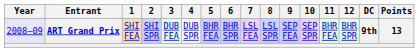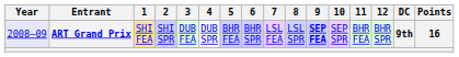 <table class="wikitable" style="text-align:center; font-size:85%">
 <tr>
 <th>Year</th>
 <th>Entrant</th>
 <th>1</th>
 <th>2</th>
 <th>3</th>
 <th>4</th>
 <th>5</th>
 <th>6</th>
 <th>7</th>
 <th>8</th>
 <th>9</th>
 <th>10</th>
 <th>11</th>
 <th>12</th>
 <th>DC</th>
 <th>Points</th>
 </tr>
 <tr>
 <td nowrap style="background: lavender;"><a href='#'>2008–09</a></td>
 <th nowrap><a href='#'>ART Grand Prix</a></th>
 <td style="background:#FFDF9F;"><a href='#'>SHI<br>FEA</a><br></td>
 <td style="background:#CFCFFF;"><a href='#'>SHI<br>SPR</a><br></td>
 <td style="background:#DFFFDF;"><a href='#'>DUB<br>FEA</a><br></td>
 <td><a href='#'>DUB<br>SPR</a><br></td>
 <td style="background:#CFCFFF;"><a href='#'>BHR<br>FEA</a><br></td>
 <td style="background:#CFCFFF;"><a href='#'>BHR<br>SPR</a><br></td>
 <td style="background:#EFCFFF;"><a href='#'>LSL<br>FEA</a><br></td>
 <td style="background:#CFCFFF;"><a href='#'>LSL<br>SPR</a><br></td>
-<td style="background:#CFCFFF;"><a href='#'>SEP<br>FEA</a><br></td>
+<td style="background:#CFCFFF;"><strong><a href='#'>SEP<br>FEA</a><br></strong></td>
 <td style="background:#EFCFFF;"><a href='#'>SEP<br>SPR</a><br></td>
 <td style="background:#DFFFDF;"><a href='#'>BHR<br>FEA</a><br></td>
 <td style="background:#DFFFDF;"><a href='#'>BHR<br>SPR</a><br></td>
 <th>9th</th>
-<th>13</th>
+<th>16</th>
 </tr>
 <tr>
 <th colspan="16"></th>
 </tr>
 </table>
